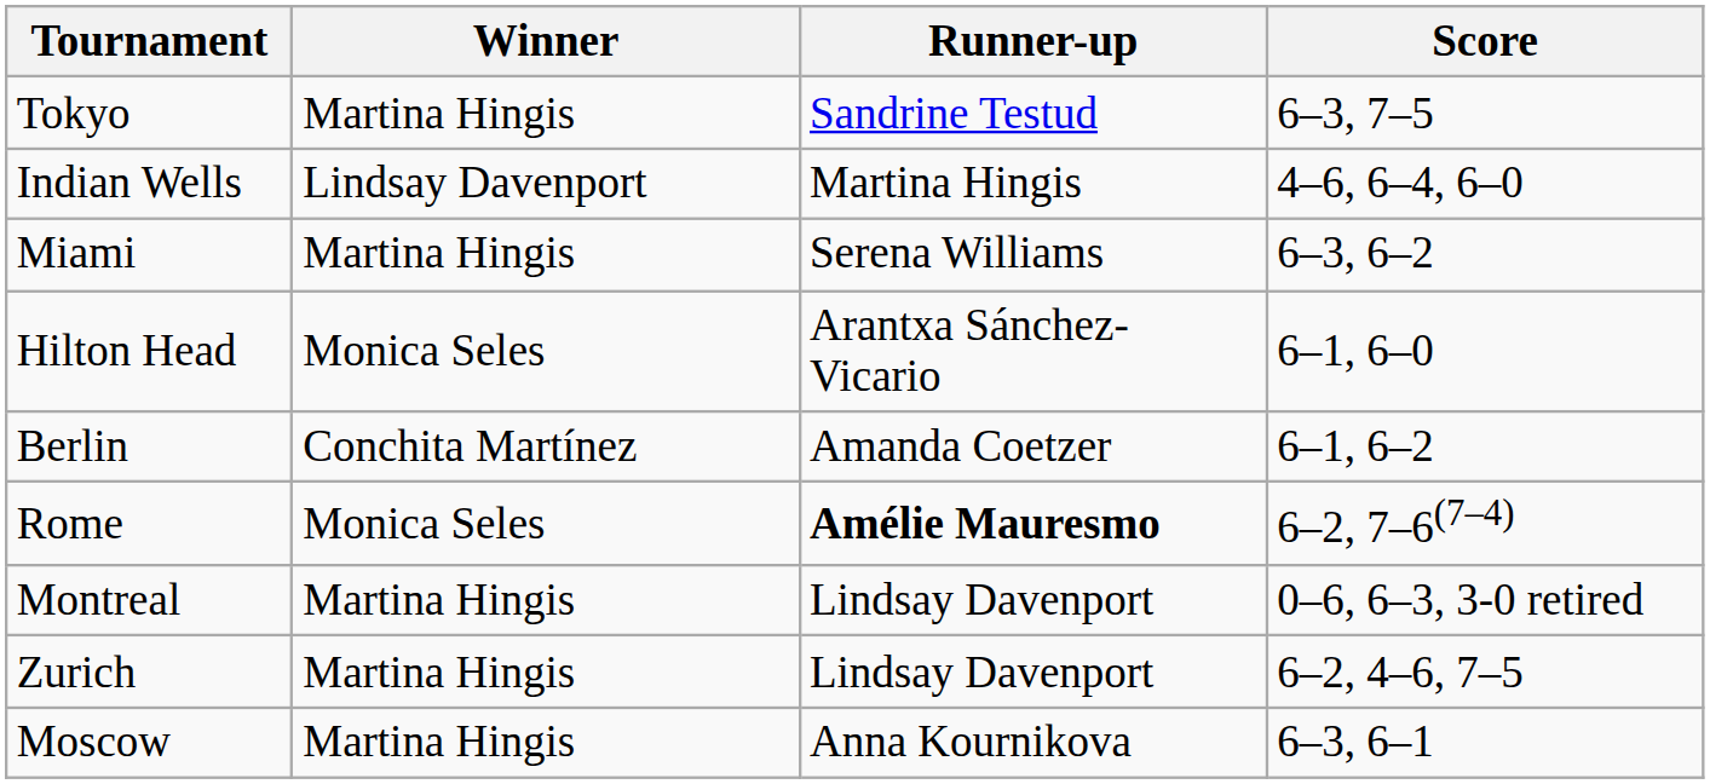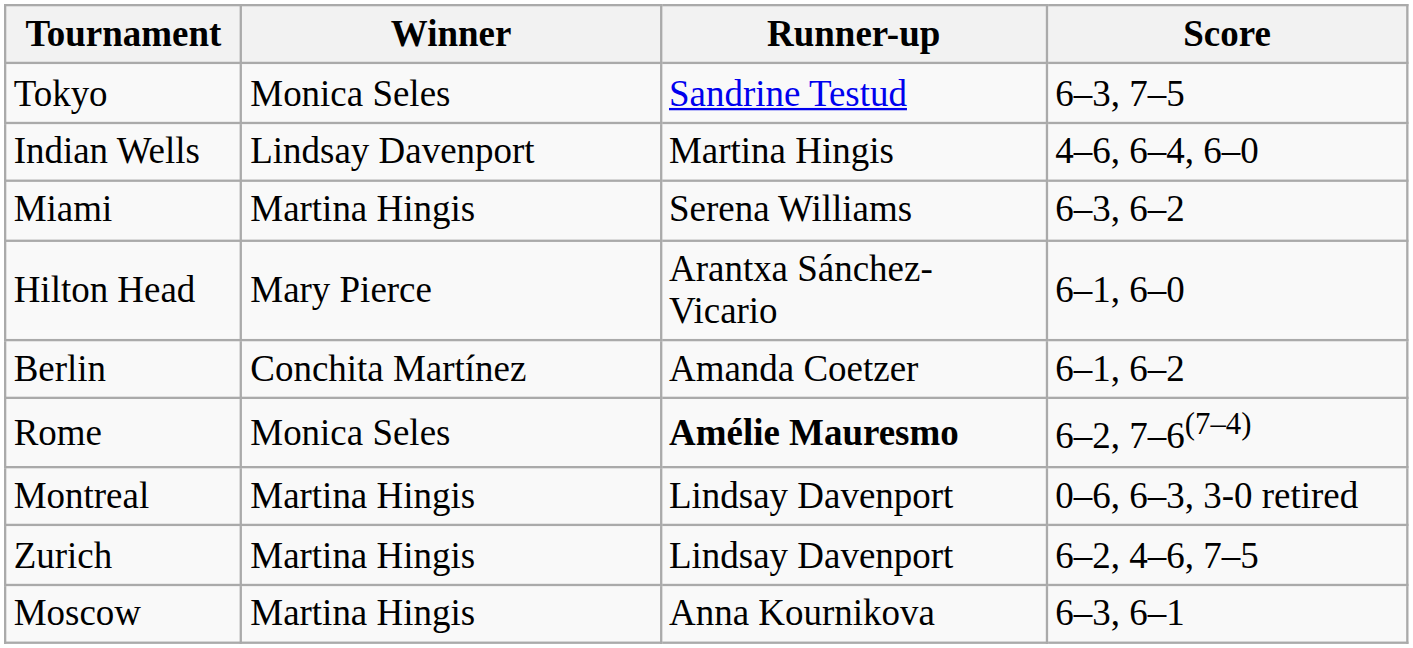 <table class="wikitable">
 <tr>
 <th width=100>Tournament</th>
 <th width=225>Winner</th>
 <th width=200>Runner-up</th>
 <th width=200>Score</th>
 </tr>
 <tr>
 <td>Tokyo</td>
-<td> Martina Hingis</td>
+<td> Monica Seles</td>
 <td> <a href='#'>Sandrine Testud</a></td>
 <td>6–3, 7–5</td>
 </tr>
 <tr>
 <td>Indian Wells</td>
 <td> Lindsay Davenport</td>
 <td> Martina Hingis</td>
 <td>4–6, 6–4, 6–0</td>
 </tr>
 <tr>
 <td>Miami</td>
 <td> Martina Hingis</td>
 <td> Serena Williams</td>
 <td>6–3, 6–2</td>
 </tr>
 <tr>
 <td>Hilton Head</td>
-<td> Monica Seles</td>
+<td> Mary Pierce</td>
 <td> Arantxa Sánchez-Vicario</td>
 <td>6–1, 6–0</td>
 </tr>
 <tr>
 <td>Berlin</td>
 <td> Conchita Martínez</td>
 <td> Amanda Coetzer</td>
 <td>6–1, 6–2</td>
 </tr>
 <tr>
 <td>Rome</td>
 <td> Monica Seles</td>
 <td><strong> Amélie Mauresmo</strong></td>
 <td>6–2, 7–6<sup>(7–4)</sup></td>
 </tr>
 <tr>
 <td>Montreal</td>
 <td> Martina Hingis</td>
 <td> Lindsay Davenport</td>
 <td>0–6, 6–3, 3-0 retired</td>
 </tr>
 <tr>
 <td>Zurich</td>
 <td> Martina Hingis</td>
 <td> Lindsay Davenport</td>
 <td>6–2, 4–6, 7–5</td>
 </tr>
 <tr>
 <td>Moscow</td>
 <td> Martina Hingis</td>
 <td> Anna Kournikova</td>
 <td>6–3, 6–1</td>
 </tr>
 </table>
